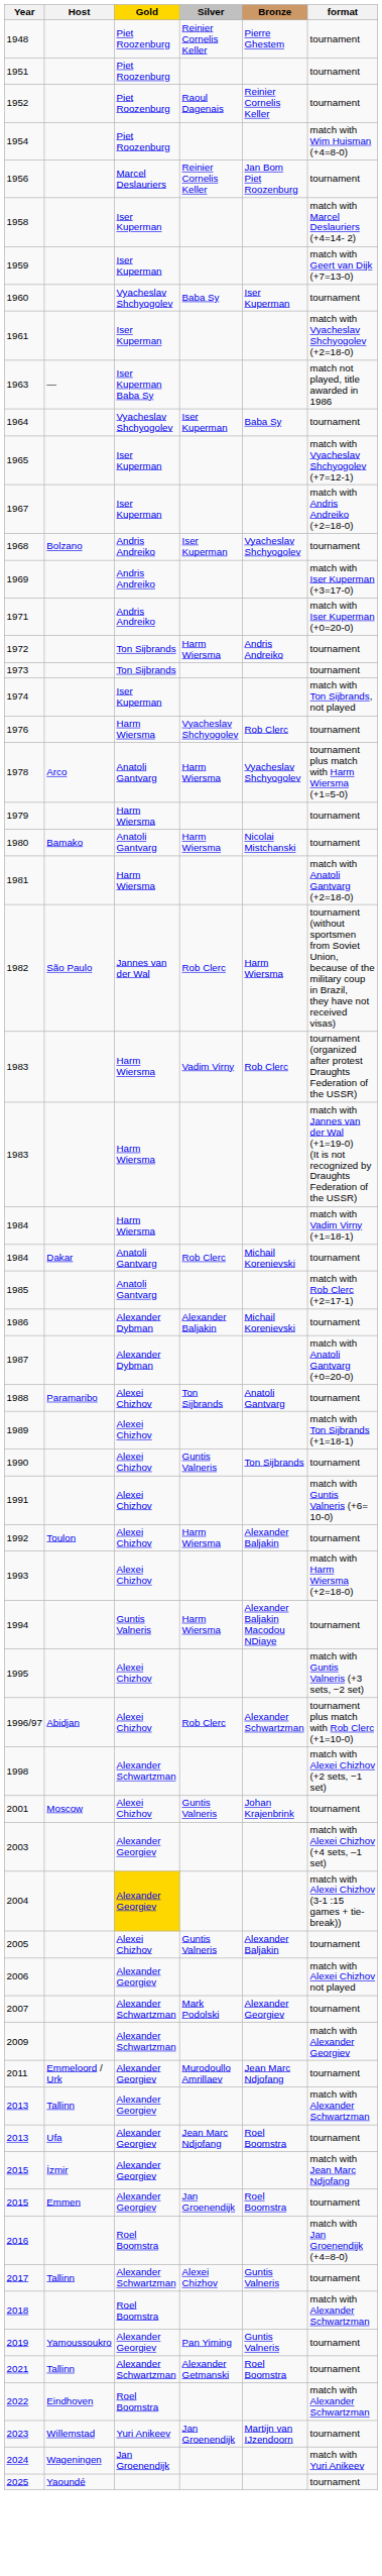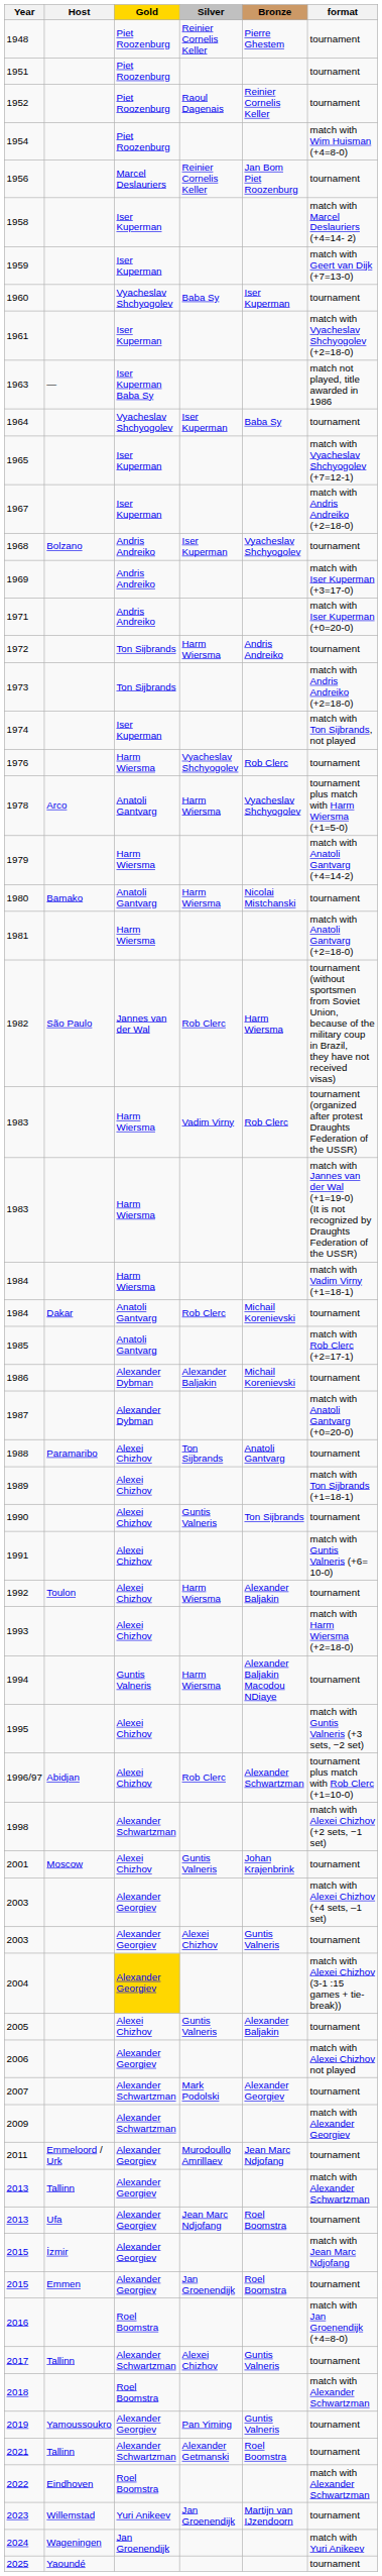 <table class="wikitable">
 <tr>
 <th>Year</th>
 <th>Host</th>
 <th style="background-color:gold;">Gold</th>
 <th style="background-color:silver;">Silver</th>
 <th style="background-color:#cc9966;">Bronze</th>
 <th>format</th>
 </tr>
 <tr>
 <td>1948</td>
 <td></td>
 <td> <a href='#'>Piet Roozenburg</a></td>
 <td> <a href='#'>Reinier Cornelis Keller</a></td>
 <td> <a href='#'>Pierre Ghestem</a></td>
 <td>tournament</td>
 </tr>
 <tr>
 <td>1951</td>
 <td></td>
 <td> <a href='#'>Piet Roozenburg</a></td>
 <td></td>
 <td></td>
 <td>tournament</td>
 </tr>
 <tr>
 <td>1952</td>
 <td></td>
 <td> <a href='#'>Piet Roozenburg</a></td>
 <td> <a href='#'>Raoul Dagenais</a></td>
 <td> <a href='#'>Reinier Cornelis Keller</a></td>
 <td>tournament</td>
 </tr>
 <tr>
 <td>1954</td>
 <td></td>
 <td> <a href='#'>Piet Roozenburg</a></td>
 <td></td>
 <td></td>
 <td>match with <a href='#'>Wim Huisman</a> (+4=8-0)</td>
 </tr>
 <tr>
 <td>1956</td>
 <td></td>
 <td> <a href='#'>Marcel Deslauriers</a></td>
 <td> <a href='#'>Reinier Cornelis Keller</a></td>
 <td> <a href='#'>Jan Bom</a><br> <a href='#'>Piet Roozenburg</a></td>
 <td>tournament</td>
 </tr>
 <tr>
 <td>1958</td>
 <td></td>
 <td> <a href='#'>Iser Kuperman</a></td>
 <td></td>
 <td></td>
 <td>match with <a href='#'>Marcel Deslauriers</a> (+4=14- 2)</td>
 </tr>
 <tr>
 <td>1959</td>
 <td></td>
 <td> <a href='#'>Iser Kuperman</a></td>
 <td></td>
 <td></td>
 <td>match with <a href='#'>Geert van Dijk</a> (+7=13-0)</td>
 </tr>
 <tr>
 <td>1960</td>
 <td></td>
 <td> <a href='#'>Vyacheslav Shchyogolev</a></td>
 <td> <a href='#'>Baba Sy</a></td>
 <td> <a href='#'>Iser Kuperman</a></td>
 <td>tournament</td>
 </tr>
 <tr>
 <td>1961</td>
 <td></td>
 <td> <a href='#'>Iser Kuperman</a></td>
 <td></td>
 <td></td>
 <td>match with <a href='#'>Vyacheslav Shchyogolev</a> (+2=18-0)</td>
 </tr>
 <tr>
 <td>1963</td>
 <td>—</td>
 <td> <a href='#'>Iser Kuperman</a><br> <a href='#'>Baba Sy</a></td>
 <td></td>
 <td></td>
 <td>match not played, title awarded in 1986</td>
 </tr>
 <tr>
 <td>1964</td>
 <td></td>
 <td> <a href='#'>Vyacheslav Shchyogolev</a></td>
 <td> <a href='#'>Iser Kuperman</a></td>
 <td> <a href='#'>Baba Sy</a></td>
 <td>tournament</td>
 </tr>
 <tr>
 <td>1965</td>
 <td></td>
 <td> <a href='#'>Iser Kuperman</a></td>
 <td></td>
 <td></td>
 <td>match with <a href='#'>Vyacheslav Shchyogolev</a> (+7=12-1)</td>
 </tr>
 <tr>
 <td>1967</td>
 <td></td>
 <td> <a href='#'>Iser Kuperman</a></td>
 <td></td>
 <td></td>
 <td>match with <a href='#'>Andris Andreiko</a> (+2=18-0)</td>
 </tr>
 <tr>
 <td>1968</td>
 <td> <a href='#'>Bolzano</a></td>
 <td> <a href='#'>Andris Andreiko</a></td>
 <td> <a href='#'>Iser Kuperman</a></td>
 <td> <a href='#'>Vyacheslav Shchyogolev</a></td>
 <td>tournament</td>
 </tr>
 <tr>
 <td>1969</td>
 <td></td>
 <td> <a href='#'>Andris Andreiko</a></td>
 <td></td>
 <td></td>
 <td>match with <a href='#'>Iser Kuperman</a> (+3=17-0)</td>
 </tr>
 <tr>
 <td>1971</td>
 <td></td>
 <td> <a href='#'>Andris Andreiko</a></td>
 <td></td>
 <td></td>
 <td>match with <a href='#'>Iser Kuperman</a> (+0=20-0)</td>
 </tr>
 <tr>
 <td>1972</td>
 <td></td>
 <td> <a href='#'>Ton Sijbrands</a></td>
 <td> <a href='#'>Harm Wiersma</a></td>
 <td> <a href='#'>Andris Andreiko</a></td>
 <td>tournament</td>
 </tr>
 <tr>
 <td>1973</td>
 <td></td>
 <td> <a href='#'>Ton Sijbrands</a></td>
 <td></td>
 <td></td>
-<td>tournament</td>
+<td>match with <a href='#'>Andris Andreiko</a> (+2=18-0)</td>
 </tr>
 <tr>
 <td>1974</td>
 <td></td>
 <td> <a href='#'>Iser Kuperman</a></td>
 <td></td>
 <td></td>
 <td>match with <a href='#'>Ton Sijbrands</a>, not played</td>
 </tr>
 <tr>
 <td>1976</td>
 <td></td>
 <td> <a href='#'>Harm Wiersma</a></td>
 <td> <a href='#'>Vyacheslav Shchyogolev</a></td>
 <td> <a href='#'>Rob Clerc</a></td>
 <td>tournament</td>
 </tr>
 <tr>
 <td>1978</td>
 <td> <a href='#'>Arco</a></td>
 <td> <a href='#'>Anatoli Gantvarg</a></td>
 <td> <a href='#'>Harm Wiersma</a></td>
 <td> <a href='#'>Vyacheslav Shchyogolev</a></td>
 <td>tournament plus match<br> with <a href='#'>Harm Wiersma</a> (+1=5-0)</td>
 </tr>
 <tr>
 <td>1979</td>
 <td></td>
 <td> <a href='#'>Harm Wiersma</a></td>
 <td></td>
 <td></td>
-<td>tournament</td>
+<td>match with <a href='#'>Anatoli Gantvarg</a> (+4=14-2)</td>
 </tr>
 <tr>
 <td>1980</td>
 <td> <a href='#'>Bamako</a></td>
 <td> <a href='#'>Anatoli Gantvarg</a></td>
 <td> <a href='#'>Harm Wiersma</a></td>
 <td> <a href='#'>Nicolai Mistchanski</a></td>
 <td>tournament</td>
 </tr>
 <tr>
 <td>1981</td>
 <td></td>
 <td> <a href='#'>Harm Wiersma</a></td>
 <td></td>
 <td></td>
 <td>match with <a href='#'>Anatoli Gantvarg</a> (+2=18-0)</td>
 </tr>
 <tr>
 <td>1982</td>
 <td> <a href='#'>São Paulo</a></td>
 <td> <a href='#'>Jannes van der Wal</a></td>
 <td> <a href='#'>Rob Clerc</a></td>
 <td> <a href='#'>Harm Wiersma</a></td>
 <td>tournament<br>(without sportsmen from Soviet Union,<br>because of the military coup in Brazil,<br>they have not received visas)</td>
 </tr>
 <tr>
 <td>1983</td>
 <td></td>
 <td> <a href='#'>Harm Wiersma</a></td>
 <td> <a href='#'>Vadim Virny</a></td>
 <td> <a href='#'>Rob Clerc</a></td>
 <td>tournament (organized after protest<br>Draughts Federation of the USSR)</td>
 </tr>
 <tr>
 <td>1983</td>
 <td></td>
 <td> <a href='#'>Harm Wiersma</a></td>
 <td></td>
 <td></td>
 <td>match with <a href='#'>Jannes van der Wal</a> (+1=19-0)<br>(It is not recognized by Draughts Federation of the USSR)</td>
 </tr>
 <tr>
 <td>1984</td>
 <td><br></td>
 <td> <a href='#'>Harm Wiersma</a></td>
 <td></td>
 <td></td>
 <td>match with <a href='#'>Vadim Virny</a> (+1=18-1)</td>
 </tr>
 <tr>
 <td>1984</td>
 <td> <a href='#'>Dakar</a></td>
 <td> <a href='#'>Anatoli Gantvarg</a></td>
 <td> <a href='#'>Rob Clerc</a></td>
 <td> <a href='#'>Michail Korenievski</a></td>
 <td>tournament</td>
 </tr>
 <tr>
 <td>1985</td>
 <td></td>
 <td> <a href='#'>Anatoli Gantvarg</a></td>
 <td></td>
 <td></td>
 <td>match with <a href='#'>Rob Clerc</a> (+2=17-1)</td>
 </tr>
 <tr>
 <td>1986</td>
 <td></td>
 <td> <a href='#'>Alexander Dybman</a></td>
 <td> <a href='#'>Alexander Baljakin</a></td>
 <td> <a href='#'>Michail Korenievski</a></td>
 <td>tournament</td>
 </tr>
 <tr>
 <td>1987</td>
 <td></td>
 <td> <a href='#'>Alexander Dybman</a></td>
 <td></td>
 <td></td>
 <td>match with <a href='#'>Anatoli Gantvarg</a> (+0=20-0)</td>
 </tr>
 <tr>
 <td>1988</td>
 <td> <a href='#'>Paramaribo</a></td>
 <td> <a href='#'>Alexei Chizhov</a></td>
 <td> <a href='#'>Ton Sijbrands</a></td>
 <td> <a href='#'>Anatoli Gantvarg</a></td>
 <td>tournament</td>
 </tr>
 <tr>
 <td>1989</td>
 <td></td>
 <td> <a href='#'>Alexei Chizhov</a></td>
 <td></td>
 <td></td>
 <td>match with <a href='#'>Ton Sijbrands</a> (+1=18-1)</td>
 </tr>
 <tr>
 <td>1990</td>
 <td></td>
 <td> <a href='#'>Alexei Chizhov</a></td>
 <td> <a href='#'>Guntis Valneris</a></td>
 <td> <a href='#'>Ton Sijbrands</a></td>
 <td>tournament</td>
 </tr>
 <tr>
 <td>1991</td>
 <td></td>
 <td> <a href='#'>Alexei Chizhov</a></td>
 <td></td>
 <td></td>
 <td>match with <a href='#'>Guntis Valneris</a> (+6= 10-0)</td>
 </tr>
 <tr>
 <td>1992</td>
 <td> <a href='#'>Toulon</a></td>
 <td> <a href='#'>Alexei Chizhov</a></td>
 <td> <a href='#'>Harm Wiersma</a></td>
 <td> <a href='#'>Alexander Baljakin</a></td>
 <td>tournament</td>
 </tr>
 <tr>
 <td>1993</td>
 <td><br><br></td>
 <td> <a href='#'>Alexei Chizhov</a></td>
 <td></td>
 <td></td>
 <td>match with <a href='#'>Harm Wiersma</a> (+2=18-0)</td>
 </tr>
 <tr>
 <td>1994</td>
 <td></td>
 <td> <a href='#'>Guntis Valneris</a></td>
 <td> <a href='#'>Harm Wiersma</a></td>
 <td> <a href='#'>Alexander Baljakin</a><br> <a href='#'>Macodou NDiaye</a></td>
 <td>tournament</td>
 </tr>
 <tr>
 <td>1995</td>
 <td></td>
 <td> <a href='#'>Alexei Chizhov</a></td>
 <td></td>
 <td></td>
 <td>match with <a href='#'>Guntis Valneris</a> (+3 sets, −2 set)</td>
 </tr>
 <tr>
 <td>1996/97</td>
 <td> <a href='#'>Abidjan</a></td>
 <td> <a href='#'>Alexei Chizhov</a></td>
 <td> <a href='#'>Rob Clerc</a></td>
 <td> <a href='#'>Alexander Schwartzman</a></td>
 <td>tournament plus match <br> with <a href='#'>Rob Clerc</a> (+1=10-0)</td>
 </tr>
 <tr>
 <td>1998</td>
 <td></td>
 <td> <a href='#'>Alexander Schwartzman</a></td>
 <td></td>
 <td></td>
 <td>match with <a href='#'>Alexei Chizhov</a> (+2 sets, −1 set)</td>
 </tr>
 <tr>
 <td>2001</td>
 <td> <a href='#'>Moscow</a></td>
 <td> <a href='#'>Alexei Chizhov</a></td>
 <td> <a href='#'>Guntis Valneris</a></td>
 <td> <a href='#'>Johan Krajenbrink</a></td>
 <td>tournament</td>
 </tr>
 <tr>
 <td>2003</td>
 <td></td>
 <td> <a href='#'>Alexander Georgiev</a></td>
 <td></td>
 <td></td>
 <td>match with <a href='#'>Alexei Chizhov</a> (+4 sets, –1 set)</td>
 </tr>
 <tr>
+<td>2003</td>
+<td></td>
+<td> <a href='#'>Alexander Georgiev</a></td>
+<td> <a href='#'>Alexei Chizhov</a></td>
+<td> <a href='#'>Guntis Valneris</a></td>
+<td>tournament</td>
+</tr>
+<tr>
 <td>2004</td>
 <td></td>
 <td style="background: gold;"> <a href='#'>Alexander Georgiev</a></td>
 <td></td>
 <td></td>
 <td>match with <a href='#'>Alexei Chizhov</a><br> (3-1 :15 games + tie-break))</td>
 </tr>
 <tr>
 <td>2005</td>
 <td></td>
 <td> <a href='#'>Alexei Chizhov</a></td>
 <td> <a href='#'>Guntis Valneris</a></td>
 <td> <a href='#'>Alexander Baljakin</a></td>
 <td>tournament</td>
 </tr>
 <tr>
 <td>2006</td>
 <td></td>
 <td> <a href='#'>Alexander Georgiev</a></td>
 <td></td>
 <td></td>
 <td>match with <a href='#'>Alexei Chizhov</a> not played</td>
 </tr>
 <tr>
 <td>2007</td>
 <td></td>
 <td> <a href='#'>Alexander Schwartzman</a></td>
 <td> <a href='#'>Mark Podolski</a></td>
 <td> <a href='#'>Alexander Georgiev</a></td>
 <td>tournament</td>
 </tr>
 <tr>
 <td>2009</td>
 <td></td>
 <td> <a href='#'>Alexander Schwartzman</a></td>
 <td></td>
 <td></td>
 <td>match with <a href='#'>Alexander Georgiev</a></td>
 </tr>
 <tr>
 <td>2011</td>
 <td> <a href='#'>Emmeloord</a> / <a href='#'>Urk</a></td>
 <td> <a href='#'>Alexander Georgiev</a></td>
 <td> <a href='#'>Murodoullo Amrillaev</a></td>
 <td> <a href='#'>Jean Marc Ndjofang</a></td>
 <td>tournament</td>
 </tr>
 <tr>
 <td><a href='#'>2013</a></td>
 <td> <a href='#'>Tallinn</a></td>
 <td> <a href='#'>Alexander Georgiev</a></td>
 <td></td>
 <td></td>
 <td>match with <a href='#'>Alexander Schwartzman</a></td>
 </tr>
 <tr>
 <td><a href='#'>2013</a></td>
 <td> <a href='#'>Ufa</a></td>
 <td> <a href='#'>Alexander Georgiev</a></td>
 <td> <a href='#'>Jean Marc Ndjofang</a></td>
 <td> <a href='#'>Roel Boomstra</a></td>
 <td>tournament</td>
 </tr>
 <tr>
 <td><a href='#'>2015</a></td>
 <td> <a href='#'>İzmir</a></td>
 <td> <a href='#'>Alexander Georgiev</a></td>
 <td></td>
 <td></td>
 <td>match with <a href='#'>Jean Marc Ndjofang</a></td>
 </tr>
 <tr>
 <td><a href='#'>2015</a></td>
 <td> <a href='#'>Emmen</a></td>
 <td> <a href='#'>Alexander Georgiev</a></td>
 <td> <a href='#'>Jan Groenendijk</a></td>
 <td> <a href='#'>Roel Boomstra</a></td>
 <td>tournament</td>
 </tr>
 <tr>
 <td><a href='#'>2016</a></td>
 <td></td>
 <td> <a href='#'>Roel Boomstra</a></td>
 <td></td>
 <td></td>
 <td>match with  <a href='#'>Jan Groenendijk</a> (+4=8-0)</td>
 </tr>
 <tr>
 <td><a href='#'>2017</a></td>
 <td> <a href='#'>Tallinn</a></td>
 <td> <a href='#'>Alexander Schwartzman</a></td>
 <td> <a href='#'>Alexei Chizhov</a></td>
 <td> <a href='#'>Guntis Valneris</a></td>
 <td>tournament</td>
 </tr>
 <tr>
 <td><a href='#'>2018</a></td>
 <td></td>
 <td> <a href='#'>Roel Boomstra</a></td>
 <td></td>
 <td></td>
 <td>match with  <a href='#'>Alexander Schwartzman</a></td>
 </tr>
 <tr>
 <td><a href='#'>2019</a></td>
 <td> <a href='#'>Yamoussoukro</a></td>
 <td> <a href='#'>Alexander Georgiev</a></td>
 <td> <a href='#'>Pan Yiming</a></td>
 <td> <a href='#'>Guntis Valneris</a></td>
 <td>tournament</td>
 </tr>
 <tr>
 <td><a href='#'>2021</a></td>
 <td> <a href='#'>Tallinn</a></td>
 <td>  <a href='#'>Alexander Schwartzman</a></td>
 <td>  <a href='#'>Alexander Getmanski</a></td>
 <td> <a href='#'>Roel Boomstra</a></td>
 <td>tournament</td>
 </tr>
 <tr>
 <td><a href='#'>2022</a></td>
 <td> <a href='#'>Eindhoven</a></td>
 <td> <a href='#'>Roel Boomstra</a></td>
 <td></td>
 <td></td>
 <td>match with   <a href='#'>Alexander Schwartzman</a></td>
 </tr>
 <tr>
 <td><a href='#'>2023</a></td>
 <td> <a href='#'>Willemstad</a></td>
 <td> <a href='#'>Yuri Anikeev</a></td>
 <td> <a href='#'>Jan Groenendijk</a></td>
 <td> <a href='#'>Martijn van IJzendoorn</a></td>
 <td>tournament</td>
 </tr>
 <tr>
 <td><a href='#'>2024</a></td>
 <td> <a href='#'>Wageningen</a></td>
 <td> <a href='#'>Jan Groenendijk</a></td>
 <td></td>
 <td></td>
 <td>match with  <a href='#'>Yuri Anikeev</a></td>
 </tr>
 <tr>
 <td><a href='#'>2025</a></td>
 <td> <a href='#'>Yaoundé</a></td>
 <td></td>
 <td></td>
 <td></td>
 <td>tournament</td>
 </tr>
 </table>
